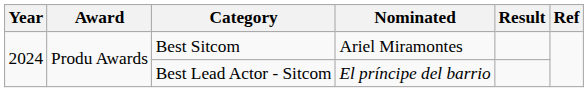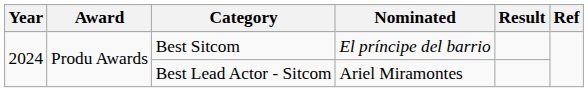 <table class="wikitable plainrowheaders">
 <tr>
 <th scope="col">Year</th>
 <th scope="col">Award</th>
 <th scope="col">Category</th>
 <th scope="col">Nominated</th>
 <th scope="col">Result</th>
 <th scope="col">Ref</th>
 </tr>
 <tr>
 <td rowspan=2>2024</td>
 <td rowspan=2>Produ Awards</td>
 <td>Best Sitcom</td>
-<td>Ariel Miramontes</td>
+<td><em>El príncipe del barrio</em></td>
 <td></td>
 <td align="center" rowspan=2></td>
 </tr>
 <tr>
 <td>Best Lead Actor - Sitcom</td>
-<td><em>El príncipe del barrio</em></td>
+<td>Ariel Miramontes</td>
 <td></td>
 </tr>
 </table>
